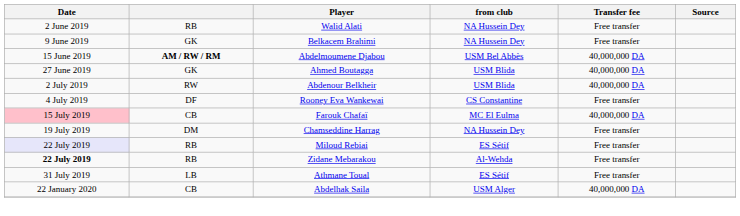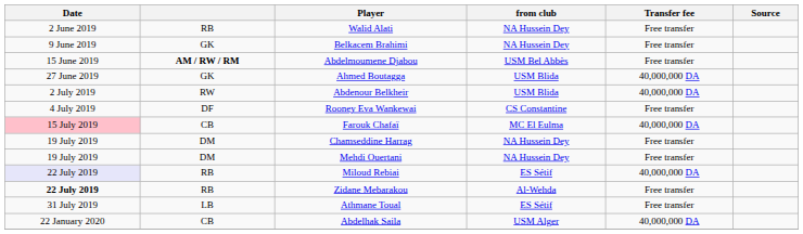 <table class="wikitable sortable" style="width:70%; text-align:center; font-size:85%; text-align:centre;">
 <tr>
 <th>Date</th>
 <th></th>
 <th>Player</th>
 <th>from club</th>
 <th>Transfer fee</th>
 <th>Source</th>
 </tr>
 <tr>
 <td>2 June 2019</td>
 <td>RB</td>
 <td> <a href='#'>Walid Alati</a></td>
 <td><a href='#'>NA Hussein Dey</a></td>
 <td>Free transfer</td>
 <td></td>
 </tr>
 <tr>
 <td>9 June 2019</td>
 <td>GK</td>
 <td> <a href='#'>Belkacem Brahimi</a></td>
 <td><a href='#'>NA Hussein Dey</a></td>
 <td>Free transfer</td>
 <td></td>
 </tr>
 <tr>
 <td>15 June 2019</td>
 <td><strong>AM / RW / RM</strong></td>
 <td> <a href='#'>Abdelmoumene Djabou</a></td>
 <td><a href='#'>USM Bel Abbès</a></td>
-<td>40,000,000 <a href='#'>DA</a></td>
+<td>Free transfer</td>
 <td></td>
 </tr>
 <tr>
 <td>27 June 2019</td>
 <td>GK</td>
 <td> <a href='#'>Ahmed Boutagga</a></td>
 <td><a href='#'>USM Blida</a></td>
 <td>40,000,000 <a href='#'>DA</a></td>
 <td></td>
 </tr>
 <tr>
 <td>2 July 2019</td>
 <td>RW</td>
 <td> <a href='#'>Abdenour Belkheir</a></td>
 <td><a href='#'>USM Blida</a></td>
 <td>40,000,000 <a href='#'>DA</a></td>
 <td></td>
 </tr>
 <tr>
 <td>4 July 2019</td>
 <td>DF</td>
 <td> <a href='#'>Rooney Eva Wankewai</a></td>
 <td><a href='#'>CS Constantine</a></td>
 <td>Free transfer</td>
 <td></td>
 </tr>
 <tr>
 <td style="background: pink;">15 July 2019</td>
 <td>CB</td>
 <td> <a href='#'>Farouk Chafaï</a></td>
 <td><a href='#'>MC El Eulma</a></td>
 <td>40,000,000 <a href='#'>DA</a></td>
 <td></td>
 </tr>
 <tr>
 <td>19 July 2019</td>
 <td>DM</td>
 <td> <a href='#'>Chamseddine Harrag</a></td>
 <td><a href='#'>NA Hussein Dey</a></td>
 <td>Free transfer</td>
 <td></td>
 </tr>
 <tr>
+<td>19 July 2019</td>
+<td>DM</td>
+<td> <a href='#'>Mehdi Ouertani</a></td>
+<td><a href='#'>NA Hussein Dey</a></td>
+<td>Free transfer</td>
+<td></td>
+</tr>
+<tr>
 <td style="background: lavender;">22 July 2019</td>
 <td>RB</td>
 <td> <a href='#'>Miloud Rebiai</a></td>
 <td><a href='#'>ES Sétif</a></td>
-<td>Free transfer</td>
+<td>40,000,000 <a href='#'>DA</a></td>
 <td></td>
 </tr>
 <tr>
 <td><strong>22 July 2019</strong></td>
 <td>RB</td>
 <td> <a href='#'>Zidane Mebarakou</a></td>
 <td> <a href='#'>Al-Wehda</a></td>
 <td>Free transfer</td>
 <td></td>
 </tr>
 <tr>
 <td>31 July 2019</td>
 <td>LB</td>
 <td> <a href='#'>Athmane Toual</a></td>
 <td><a href='#'>ES Sétif</a></td>
 <td>Free transfer</td>
 <td></td>
 </tr>
 <tr>
 <td>22 January 2020</td>
 <td>CB</td>
 <td> <a href='#'>Abdelhak Saila</a></td>
 <td><a href='#'>USM Alger</a></td>
 <td>40,000,000 <a href='#'>DA</a></td>
 <td></td>
 </tr>
 <tr>
 </tr>
 </table>
